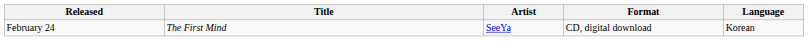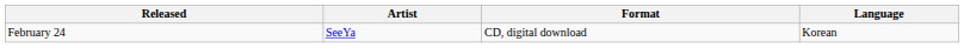 <table class="wikitable sortable" align="left center" style="width:65%;">
 <tr>
 <th style="width:20%;">Released</th>
-<th style="width:40%;">Title</th>
 <th style="width:10%;">Artist</th>
 <th style="width:20%;">Format</th>
 <th style="width:10%;">Language</th>
 </tr>
 <tr>
 <td>February 24</td>
-<td><em>The First Mind</em></td>
 <td><a href='#'>SeeYa</a></td>
 <td>CD, digital download</td>
 <td>Korean</td>
 </tr>
 </table>
